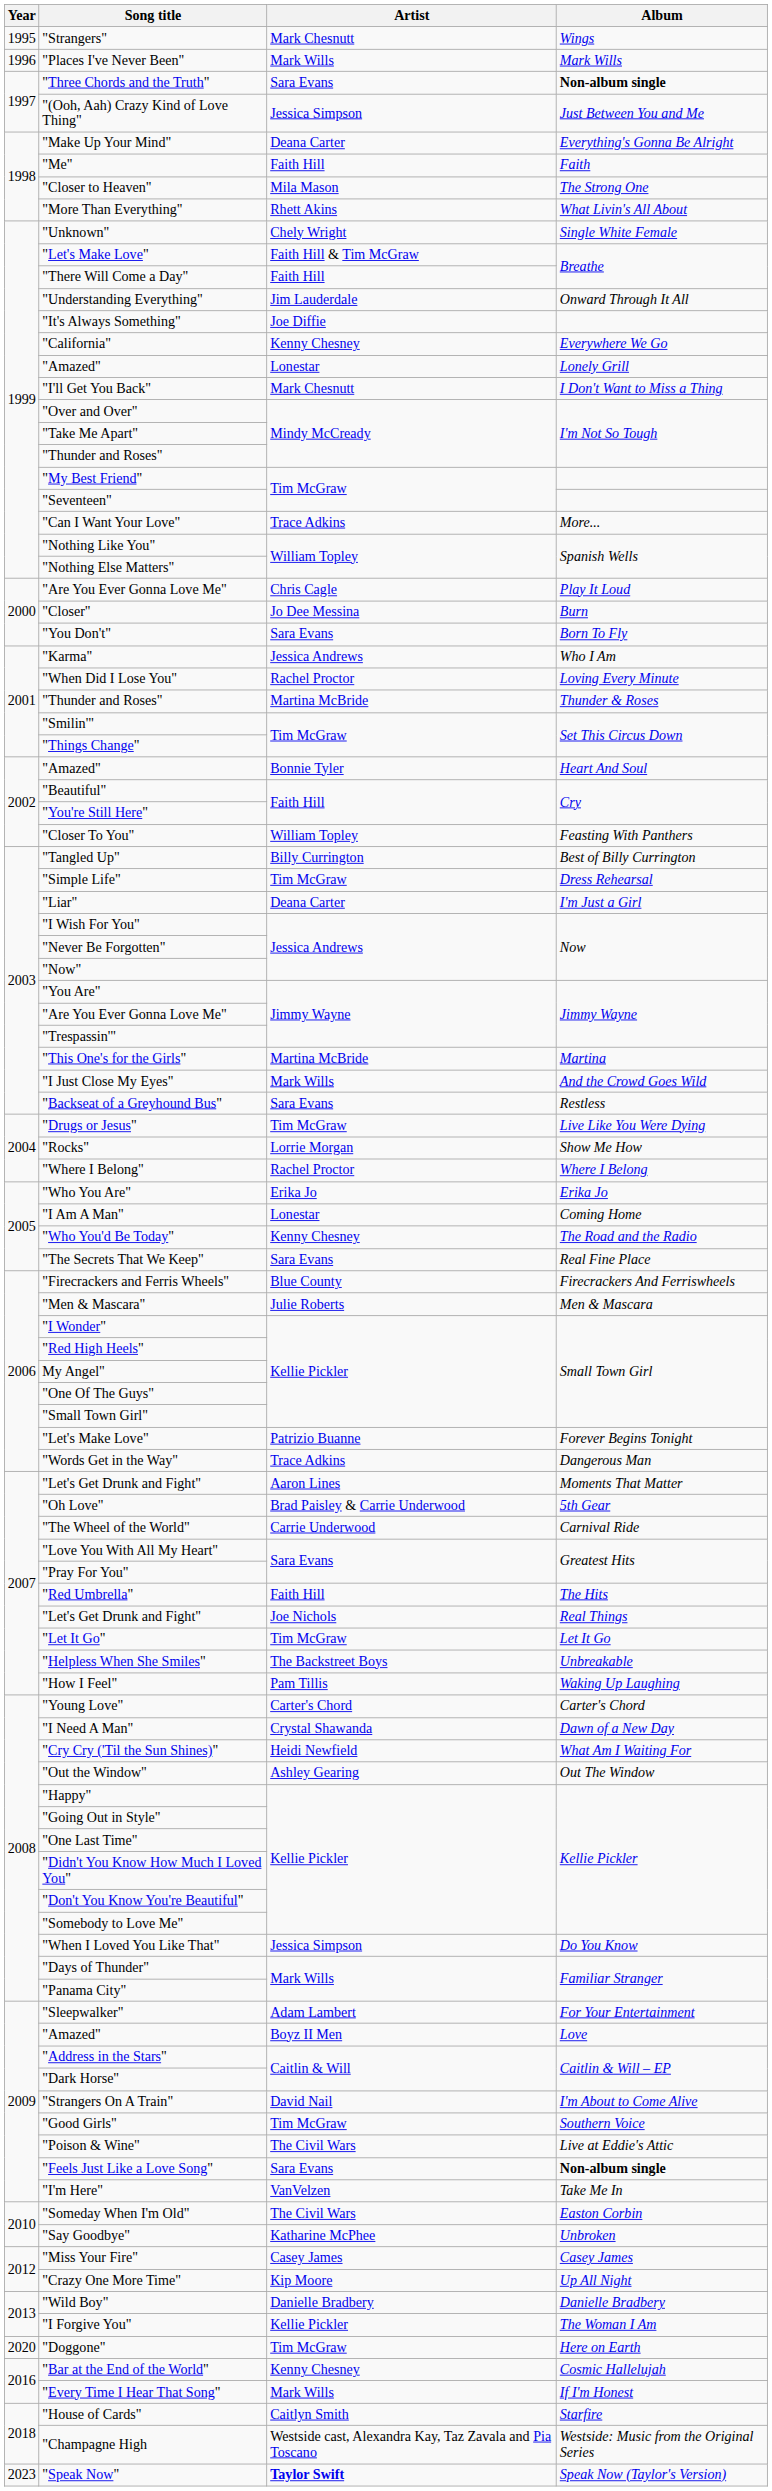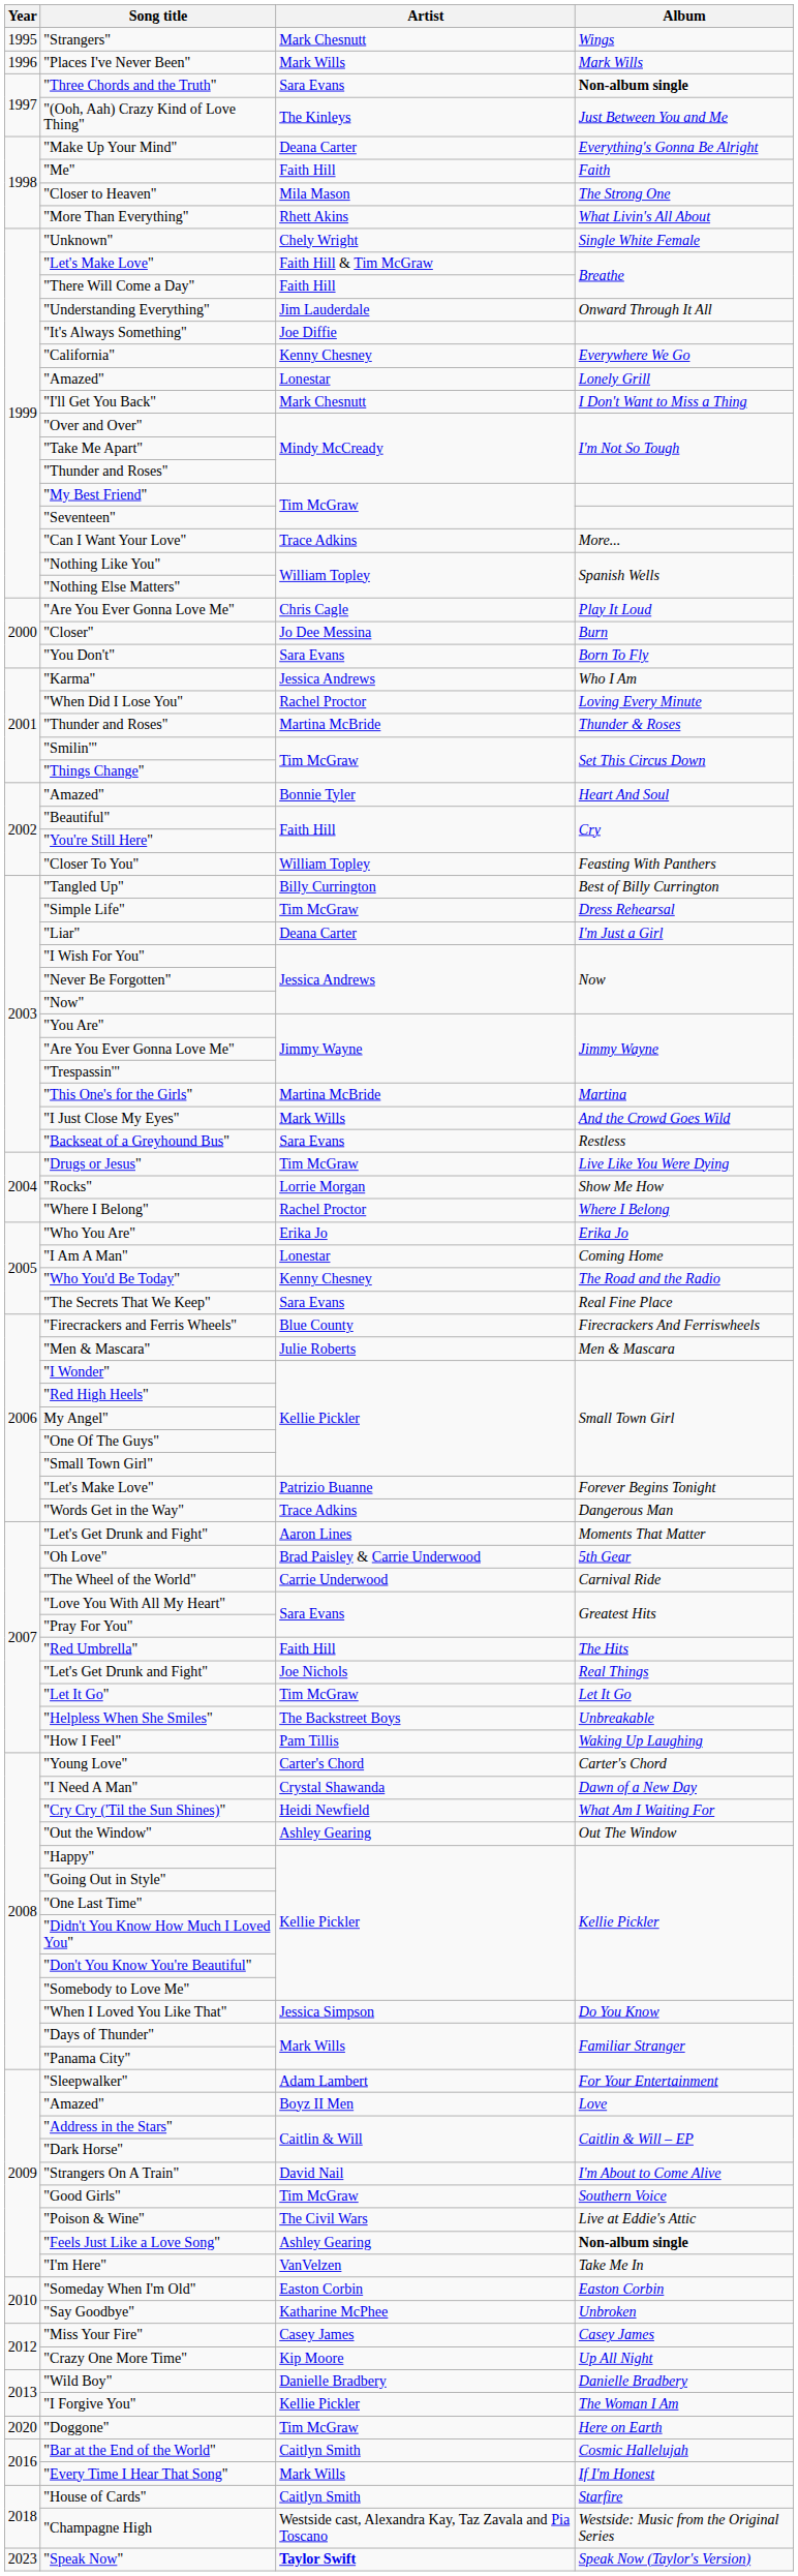 <table class="wikitable">
 <tr>
 <th>Year</th>
 <th>Song title</th>
 <th>Artist</th>
 <th>Album</th>
 </tr>
 <tr>
 <td>1995</td>
 <td>"Strangers"</td>
 <td><a href='#'>Mark Chesnutt</a></td>
 <td><em><a href='#'>Wings</a></em></td>
 </tr>
 <tr>
 <td>1996</td>
 <td>"Places I've Never Been"</td>
 <td><a href='#'>Mark Wills</a></td>
 <td><em><a href='#'>Mark Wills</a></em></td>
 </tr>
 <tr>
 <td rowspan="2">1997</td>
 <td>"<a href='#'>Three Chords and the Truth</a>"</td>
 <td><a href='#'>Sara Evans</a></td>
 <td><strong>Non-album single</strong></td>
 </tr>
 <tr>
 <td>"(Ooh, Aah) Crazy Kind of Love Thing"</td>
-<td><a href='#'>Jessica Simpson</a></td>
+<td><a href='#'>The Kinleys</a></td>
 <td><em><a href='#'>Just Between You and Me</a></em></td>
 </tr>
 <tr>
 <td rowspan="4">1998</td>
 <td>"Make Up Your Mind"</td>
 <td><a href='#'>Deana Carter</a></td>
 <td><em><a href='#'>Everything's Gonna Be Alright</a></em></td>
 </tr>
 <tr>
 <td>"Me"</td>
 <td><a href='#'>Faith Hill</a></td>
 <td><em><a href='#'>Faith</a></em></td>
 </tr>
 <tr>
 <td>"Closer to Heaven"</td>
 <td><a href='#'>Mila Mason</a></td>
 <td><em><a href='#'>The Strong One</a></em></td>
 </tr>
 <tr>
 <td>"More Than Everything"</td>
 <td><a href='#'>Rhett Akins</a></td>
 <td><em><a href='#'>What Livin's All About</a></em></td>
 </tr>
 <tr>
 <td rowspan="16">1999</td>
 <td>"Unknown"</td>
 <td><a href='#'>Chely Wright</a></td>
 <td><em><a href='#'>Single White Female</a></em></td>
 </tr>
 <tr>
 <td>"<a href='#'>Let's Make Love</a>"</td>
 <td><a href='#'>Faith Hill</a> & <a href='#'>Tim McGraw</a></td>
 <td rowspan="2"><a href='#'><em>Breathe</em></a></td>
 </tr>
 <tr>
 <td>"There Will Come a Day"</td>
 <td><a href='#'>Faith Hill</a></td>
 </tr>
 <tr>
 <td>"Understanding Everything"</td>
 <td><a href='#'>Jim Lauderdale</a></td>
 <td><em>Onward Through It All</em></td>
 </tr>
 <tr>
 <td>"It's Always Something"</td>
 <td><a href='#'>Joe Diffie</a></td>
 <td></td>
 </tr>
 <tr>
 <td>"California"</td>
 <td><a href='#'>Kenny Chesney</a></td>
 <td><em><a href='#'>Everywhere We Go</a></em></td>
 </tr>
 <tr>
 <td>"Amazed"</td>
 <td><a href='#'>Lonestar</a></td>
 <td><em><a href='#'>Lonely Grill</a></em></td>
 </tr>
 <tr>
 <td>"I'll Get You Back"</td>
 <td><a href='#'>Mark Chesnutt</a></td>
 <td><em><a href='#'>I Don't Want to Miss a Thing</a></em></td>
 </tr>
 <tr>
 <td>"Over and Over"</td>
 <td rowspan="3"><a href='#'>Mindy McCready</a></td>
 <td rowspan="3"><em><a href='#'>I'm Not So Tough</a></em></td>
 </tr>
 <tr>
 <td>"Take Me Apart"</td>
 </tr>
 <tr>
 <td>"Thunder and Roses"</td>
 </tr>
 <tr>
 <td>"<a href='#'>My Best Friend</a>"</td>
 <td rowspan="2"><a href='#'>Tim McGraw</a></td>
 <td></td>
 </tr>
 <tr>
 <td>"Seventeen"</td>
 <td></td>
 </tr>
 <tr>
 <td>"Can I Want Your Love"</td>
 <td><a href='#'>Trace Adkins</a></td>
 <td><em>More...</em></td>
 </tr>
 <tr>
 <td>"Nothing Like You"</td>
 <td rowspan="2"><a href='#'>William Topley</a></td>
 <td rowspan="2"><em>Spanish Wells</em></td>
 </tr>
 <tr>
 <td>"Nothing Else Matters"</td>
 </tr>
 <tr>
 <td rowspan="3">2000</td>
 <td>"Are You Ever Gonna Love Me"</td>
 <td><a href='#'>Chris Cagle</a></td>
 <td><em><a href='#'>Play It Loud</a></em></td>
 </tr>
 <tr>
 <td>"Closer"</td>
 <td><a href='#'>Jo Dee Messina</a></td>
 <td><em><a href='#'>Burn</a></em></td>
 </tr>
 <tr>
 <td>"You Don't"</td>
 <td><a href='#'>Sara Evans</a></td>
 <td><em><a href='#'>Born To Fly</a></em></td>
 </tr>
 <tr>
 <td rowspan="5">2001</td>
 <td>"Karma"</td>
 <td><a href='#'>Jessica Andrews</a></td>
 <td><em>Who I Am</em></td>
 </tr>
 <tr>
 <td>"When Did I Lose You"</td>
 <td><a href='#'>Rachel Proctor</a></td>
 <td><em><a href='#'>Loving Every Minute</a></em></td>
 </tr>
 <tr>
 <td>"Thunder and Roses"</td>
 <td><a href='#'>Martina McBride</a></td>
 <td><em><a href='#'>Thunder & Roses</a></em></td>
 </tr>
 <tr>
 <td>"Smilin'"</td>
 <td rowspan="2"><a href='#'>Tim McGraw</a></td>
 <td rowspan="2"><em><a href='#'>Set This Circus Down</a></em></td>
 </tr>
 <tr>
 <td>"<a href='#'>Things Change</a>"</td>
 </tr>
 <tr>
 <td rowspan="4">2002</td>
 <td>"Amazed"</td>
 <td><a href='#'>Bonnie Tyler</a></td>
 <td><em><a href='#'>Heart And Soul</a></em></td>
 </tr>
 <tr>
 <td>"Beautiful"</td>
 <td rowspan="2"><a href='#'>Faith Hill</a></td>
 <td rowspan="2"><a href='#'><em>Cry</em></a></td>
 </tr>
 <tr>
 <td>"<a href='#'>You're Still Here</a>"</td>
 </tr>
 <tr>
 <td>"Closer To You"</td>
 <td><a href='#'>William Topley</a></td>
 <td><em>Feasting With Panthers</em></td>
 </tr>
 <tr>
 <td rowspan="12">2003</td>
 <td>"Tangled Up"</td>
 <td><a href='#'>Billy Currington</a></td>
 <td><em>Best of Billy Currington</em></td>
 </tr>
 <tr>
 <td>"Simple Life"</td>
 <td><a href='#'>Tim McGraw</a></td>
 <td><em><a href='#'>Dress Rehearsal</a></em></td>
 </tr>
 <tr>
 <td>"Liar"</td>
 <td><a href='#'>Deana Carter</a></td>
 <td><em><a href='#'>I'm Just a Girl</a></em></td>
 </tr>
 <tr>
 <td>"I Wish For You"</td>
 <td rowspan="3"><a href='#'>Jessica Andrews</a></td>
 <td rowspan="3"><em>Now</em></td>
 </tr>
 <tr>
 <td>"Never Be Forgotten"</td>
 </tr>
 <tr>
 <td>"Now"</td>
 </tr>
 <tr>
 <td>"You Are"</td>
 <td rowspan="3"><a href='#'>Jimmy Wayne</a></td>
 <td rowspan="3"><em><a href='#'>Jimmy Wayne</a></em></td>
 </tr>
 <tr>
 <td>"Are You Ever Gonna Love Me"</td>
 </tr>
 <tr>
 <td>"Trespassin'"</td>
 </tr>
 <tr>
 <td>"<a href='#'>This One's for the Girls</a>"</td>
 <td><a href='#'>Martina McBride</a></td>
 <td><a href='#'><em>Martina</em></a></td>
 </tr>
 <tr>
 <td>"I Just Close My Eyes"</td>
 <td><a href='#'>Mark Wills</a></td>
 <td><em><a href='#'>And the Crowd Goes Wild</a></em></td>
 </tr>
 <tr>
 <td>"<a href='#'>Backseat of a Greyhound Bus</a>"</td>
 <td><a href='#'>Sara Evans</a></td>
 <td><em>Restless</em></td>
 </tr>
 <tr>
 <td rowspan="3">2004</td>
 <td>"<a href='#'>Drugs or Jesus</a>"</td>
 <td><a href='#'>Tim McGraw</a></td>
 <td><em><a href='#'>Live Like You Were Dying</a></em></td>
 </tr>
 <tr>
 <td>"Rocks"</td>
 <td><a href='#'>Lorrie Morgan</a></td>
 <td><em>Show Me How</em></td>
 </tr>
 <tr>
 <td>"Where I Belong"</td>
 <td><a href='#'>Rachel Proctor</a></td>
 <td><em><a href='#'>Where I Belong</a></em></td>
 </tr>
 <tr>
 <td rowspan="4">2005</td>
 <td>"Who You Are"</td>
 <td><a href='#'>Erika Jo</a></td>
 <td><em><a href='#'>Erika Jo</a></em></td>
 </tr>
 <tr>
 <td>"I Am A Man"</td>
 <td><a href='#'>Lonestar</a></td>
 <td><em>Coming Home</em></td>
 </tr>
 <tr>
 <td>"<a href='#'>Who You'd Be Today</a>"</td>
 <td><a href='#'>Kenny Chesney</a></td>
 <td><em><a href='#'>The Road and the Radio</a></em></td>
 </tr>
 <tr>
 <td>"The Secrets That We Keep"</td>
 <td><a href='#'>Sara Evans</a></td>
 <td><em>Real Fine Place</em></td>
 </tr>
 <tr>
 <td rowspan="9">2006</td>
 <td>"Firecrackers and Ferris Wheels"</td>
 <td><a href='#'>Blue County</a></td>
 <td><em>Firecrackers And Ferriswheels</em></td>
 </tr>
 <tr>
 <td>"Men & Mascara"</td>
 <td><a href='#'>Julie Roberts</a></td>
 <td><em>Men & Mascara</em></td>
 </tr>
 <tr>
 <td>"<a href='#'>I Wonder</a>"</td>
 <td rowspan="5"><a href='#'>Kellie Pickler</a></td>
 <td rowspan="5"><em>Small Town Girl</em></td>
 </tr>
 <tr>
 <td>"<a href='#'>Red High Heels</a>"</td>
 </tr>
 <tr>
 <td>My Angel"</td>
 </tr>
 <tr>
 <td>"One Of The Guys"</td>
 </tr>
 <tr>
 <td>"Small Town Girl"</td>
 </tr>
 <tr>
 <td>"Let's Make Love"</td>
 <td><a href='#'>Patrizio Buanne</a></td>
 <td><em>Forever Begins Tonight</em></td>
 </tr>
 <tr>
 <td>"Words Get in the Way"</td>
 <td><a href='#'>Trace Adkins</a></td>
 <td><em>Dangerous Man</em></td>
 </tr>
 <tr>
 <td rowspan="10">2007</td>
 <td>"Let's Get Drunk and Fight"</td>
 <td><a href='#'>Aaron Lines</a></td>
 <td><em>Moments That Matter</em></td>
 </tr>
 <tr>
 <td>"Oh Love"</td>
 <td><a href='#'>Brad Paisley</a> & <a href='#'>Carrie Underwood</a></td>
 <td><a href='#'><em>5th Gear</em></a></td>
 </tr>
 <tr>
 <td>"The Wheel of the World"</td>
 <td><a href='#'>Carrie Underwood</a></td>
 <td><em>Carnival Ride</em></td>
 </tr>
 <tr>
 <td>"Love You With All My Heart"</td>
 <td rowspan="2"><a href='#'>Sara Evans</a></td>
 <td rowspan="2"><em>Greatest Hits</em></td>
 </tr>
 <tr>
 <td>"Pray For You"</td>
 </tr>
 <tr>
 <td>"<a href='#'>Red Umbrella</a>"</td>
 <td><a href='#'>Faith Hill</a></td>
 <td><a href='#'><em>The Hits</em></a></td>
 </tr>
 <tr>
 <td>"Let's Get Drunk and Fight"</td>
 <td><a href='#'>Joe Nichols</a></td>
 <td><em><a href='#'>Real Things</a></em></td>
 </tr>
 <tr>
 <td>"<a href='#'>Let It Go</a>"</td>
 <td><a href='#'>Tim McGraw</a></td>
 <td><a href='#'><em>Let It Go</em></a></td>
 </tr>
 <tr>
 <td>"<a href='#'>Helpless When She Smiles</a>"</td>
 <td><a href='#'>The Backstreet Boys</a></td>
 <td><em><a href='#'>Unbreakable</a></em></td>
 </tr>
 <tr>
 <td>"How I Feel"</td>
 <td><a href='#'>Pam Tillis</a></td>
 <td><em><a href='#'>Waking Up Laughing</a></em></td>
 </tr>
 <tr>
 <td rowspan="13">2008</td>
 <td>"Young Love"</td>
 <td><a href='#'>Carter's Chord</a></td>
 <td><em>Carter's Chord</em></td>
 </tr>
 <tr>
 <td>"I Need A Man"</td>
 <td><a href='#'>Crystal Shawanda</a></td>
 <td><em><a href='#'>Dawn of a New Day</a></em></td>
 </tr>
 <tr>
 <td>"<a href='#'>Cry Cry ('Til the Sun Shines)</a>"</td>
 <td><a href='#'>Heidi Newfield</a></td>
 <td><em><a href='#'>What Am I Waiting For</a></em></td>
 </tr>
 <tr>
 <td>"Out the Window"</td>
 <td><a href='#'>Ashley Gearing</a></td>
 <td><em>Out The Window</em></td>
 </tr>
 <tr>
 <td>"Happy"</td>
 <td rowspan="6"><a href='#'>Kellie Pickler</a></td>
 <td rowspan="6"><em><a href='#'>Kellie Pickler</a></em></td>
 </tr>
 <tr>
 <td>"Going Out in Style"</td>
 </tr>
 <tr>
 <td>"One Last Time"</td>
 </tr>
 <tr>
 <td>"<a href='#'>Didn't You Know How Much I Loved You</a>"</td>
 </tr>
 <tr>
 <td>"<a href='#'>Don't You Know You're Beautiful</a>"</td>
 </tr>
 <tr>
 <td>"Somebody to Love Me"</td>
 </tr>
 <tr>
 <td>"When I Loved You Like That"</td>
 <td><a href='#'>Jessica Simpson</a></td>
 <td><em><a href='#'>Do You Know</a></em></td>
 </tr>
 <tr>
 <td>"Days of Thunder"</td>
 <td rowspan="2"><a href='#'>Mark Wills</a></td>
 <td rowspan="2"><em><a href='#'>Familiar Stranger</a></em></td>
 </tr>
 <tr>
 <td>"Panama City"</td>
 </tr>
 <tr>
 <td rowspan="9">2009</td>
 <td>"Sleepwalker"</td>
 <td><a href='#'>Adam Lambert</a></td>
 <td><em><a href='#'>For Your Entertainment</a></em></td>
 </tr>
 <tr>
 <td>"Amazed"</td>
 <td><a href='#'>Boyz II Men</a></td>
 <td><em><a href='#'>Love</a></em></td>
 </tr>
 <tr>
 <td>"<a href='#'>Address in the Stars</a>"</td>
 <td rowspan="2"><a href='#'>Caitlin & Will</a></td>
 <td rowspan="2"><em><a href='#'>Caitlin & Will – EP</a></em></td>
 </tr>
 <tr>
 <td>"Dark Horse"</td>
 </tr>
 <tr>
 <td>"Strangers On A Train"</td>
 <td><a href='#'>David Nail</a></td>
 <td><em><a href='#'>I'm About to Come Alive</a></em></td>
 </tr>
 <tr>
 <td>"Good Girls"</td>
 <td><a href='#'>Tim McGraw</a></td>
 <td><a href='#'><em>Southern Voice</em></a></td>
 </tr>
 <tr>
 <td>"Poison & Wine"</td>
 <td><a href='#'>The Civil Wars</a></td>
 <td><em>Live at Eddie's Attic</em></td>
 </tr>
 <tr>
 <td>"<a href='#'>Feels Just Like a Love Song</a>"</td>
-<td><a href='#'>Sara Evans</a></td>
+<td><a href='#'>Ashley Gearing</a></td>
 <td><strong>Non-album single</strong></td>
 </tr>
 <tr>
 <td>"I'm Here"</td>
 <td><a href='#'>VanVelzen</a></td>
 <td><em>Take Me In</em></td>
 </tr>
 <tr>
 <td rowspan="2">2010</td>
 <td>"Someday When I'm Old"</td>
-<td><a href='#'>The Civil Wars</a></td>
+<td><a href='#'>Easton Corbin</a></td>
 <td><em><a href='#'>Easton Corbin</a></em></td>
 </tr>
 <tr>
 <td>"Say Goodbye"</td>
 <td><a href='#'>Katharine McPhee</a></td>
 <td><em><a href='#'>Unbroken</a></em></td>
 </tr>
 <tr>
 <td rowspan="2">2012</td>
 <td>"Miss Your Fire"</td>
 <td><a href='#'>Casey James</a></td>
 <td><em><a href='#'>Casey James</a></em></td>
 </tr>
 <tr>
 <td>"Crazy One More Time"</td>
 <td><a href='#'>Kip Moore</a></td>
 <td><em><a href='#'>Up All Night</a></em></td>
 </tr>
 <tr>
 <td rowspan="2">2013</td>
 <td>"Wild Boy"</td>
 <td><a href='#'>Danielle Bradbery</a></td>
 <td><em><a href='#'>Danielle Bradbery</a></em></td>
 </tr>
 <tr>
 <td>"I Forgive You"</td>
 <td><a href='#'>Kellie Pickler</a></td>
 <td><em><a href='#'>The Woman I Am</a></em></td>
 </tr>
 <tr>
 <td>2020</td>
 <td>"Doggone"</td>
 <td><a href='#'>Tim McGraw</a></td>
 <td><a href='#'><em>Here on Earth</em></a></td>
 </tr>
 <tr>
 <td rowspan="2">2016</td>
 <td>"<a href='#'>Bar at the End of the World</a>"</td>
-<td><a href='#'>Kenny Chesney</a></td>
+<td><a href='#'>Caitlyn Smith</a></td>
 <td><em><a href='#'>Cosmic Hallelujah</a></em></td>
 </tr>
 <tr>
 <td>"<a href='#'>Every Time I Hear That Song</a>"</td>
 <td><a href='#'>Mark Wills</a></td>
 <td><em><a href='#'>If I'm Honest</a></em></td>
 </tr>
 <tr>
 <td rowspan="2">2018</td>
 <td>"House of Cards"</td>
 <td><a href='#'>Caitlyn Smith</a></td>
 <td><em><a href='#'>Starfire</a></em></td>
 </tr>
 <tr>
 <td>"Champagne High</td>
 <td>Westside cast, Alexandra Kay, Taz Zavala and <a href='#'>Pia Toscano</a></td>
 <td><em>Westside: Music from the Original Series</em></td>
 </tr>
 <tr>
 <td>2023</td>
 <td>"<a href='#'>Speak Now</a>"</td>
 <td><strong><a href='#'>Taylor Swift</a></strong></td>
 <td><em><a href='#'>Speak Now (Taylor's Version)</a></em></td>
 </tr>
 </table>
